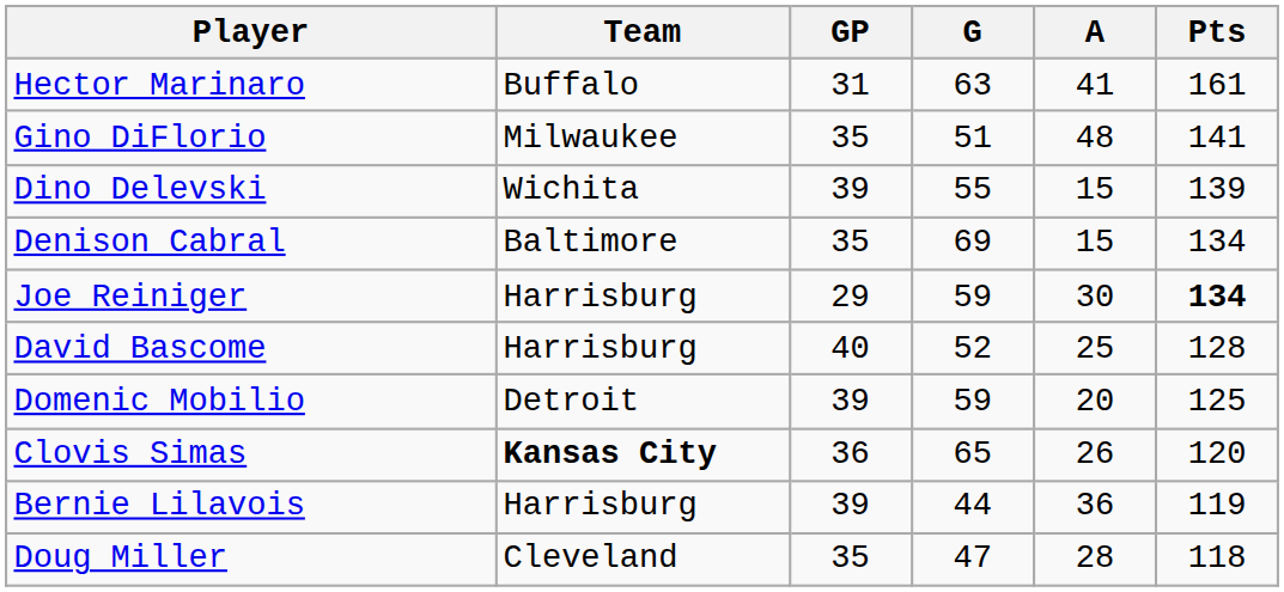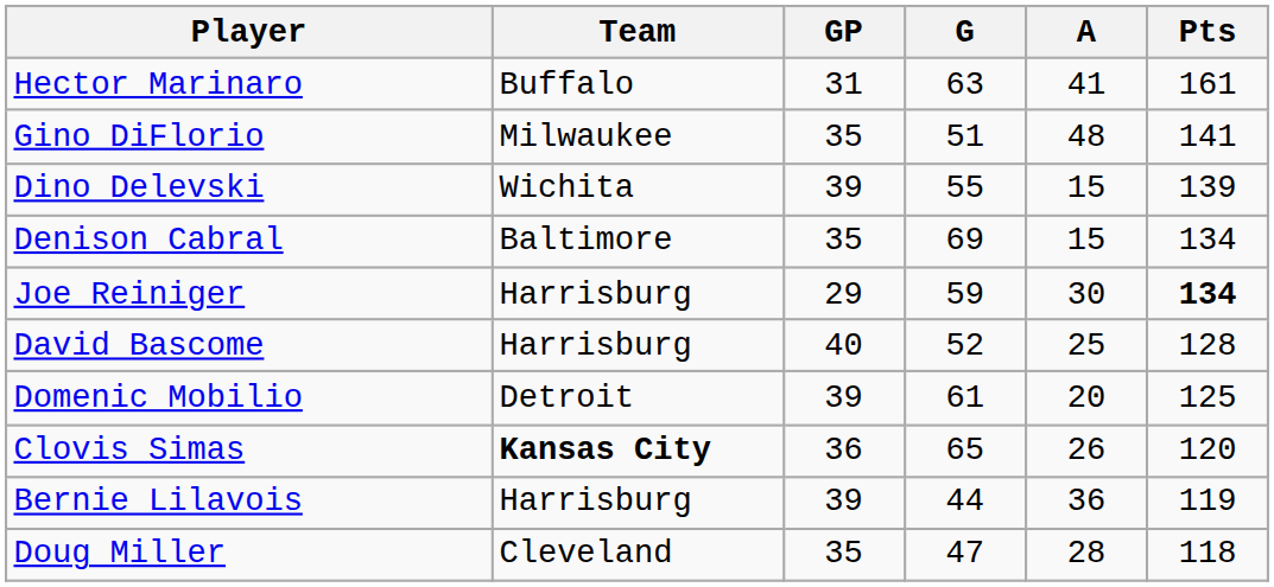 <table class="wikitable">
 <tr>
 <th width="30%">Player</th>
 <th width="18%">Team</th>
 <th width="7.5%">GP</th>
 <th width="7.5%">G</th>
 <th width="7.5%">A</th>
 <th width="7.5%">Pts</th>
 </tr>
 <tr align=center>
 <td align=left><a href='#'>Hector Marinaro</a></td>
 <td align=left>Buffalo</td>
 <td>31</td>
 <td>63</td>
 <td>41</td>
 <td>161</td>
 </tr>
 <tr align=center>
 <td align=left><a href='#'>Gino DiFlorio</a></td>
 <td align=left>Milwaukee</td>
 <td>35</td>
 <td>51</td>
 <td>48</td>
 <td>141</td>
 </tr>
 <tr align=center>
 <td align=left><a href='#'>Dino Delevski</a></td>
 <td align=left>Wichita</td>
 <td>39</td>
 <td>55</td>
 <td>15</td>
 <td>139</td>
 </tr>
 <tr align=center>
 <td align=left><a href='#'>Denison Cabral</a></td>
 <td align=left>Baltimore</td>
 <td>35</td>
 <td>69</td>
 <td>15</td>
 <td>134</td>
 </tr>
 <tr align=center>
 <td align=left><a href='#'>Joe Reiniger</a></td>
 <td align=left>Harrisburg</td>
 <td>29</td>
 <td>59</td>
 <td>30</td>
 <td><strong>134</strong></td>
 </tr>
 <tr align=center>
 <td align=left><a href='#'>David Bascome</a></td>
 <td align=left>Harrisburg</td>
 <td>40</td>
 <td>52</td>
 <td>25</td>
 <td>128</td>
 </tr>
 <tr align=center>
 <td align=left><a href='#'>Domenic Mobilio</a></td>
 <td align=left>Detroit</td>
 <td>39</td>
-<td>59</td>
+<td>61</td>
 <td>20</td>
 <td>125</td>
 </tr>
 <tr align=center>
 <td align=left><a href='#'>Clovis Simas</a></td>
 <td align=left><strong>Kansas City</strong></td>
 <td>36</td>
 <td>65</td>
 <td>26</td>
 <td>120</td>
 </tr>
 <tr align=center>
 <td align=left><a href='#'>Bernie Lilavois</a></td>
 <td align=left>Harrisburg</td>
 <td>39</td>
 <td>44</td>
 <td>36</td>
 <td>119</td>
 </tr>
 <tr align=center>
 <td align=left><a href='#'>Doug Miller</a></td>
 <td align=left>Cleveland</td>
 <td>35</td>
 <td>47</td>
 <td>28</td>
 <td>118</td>
 </tr>
 </table>
